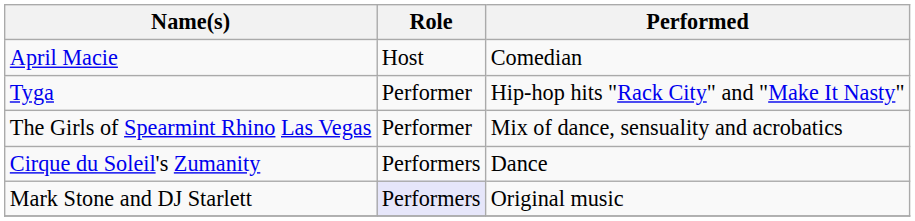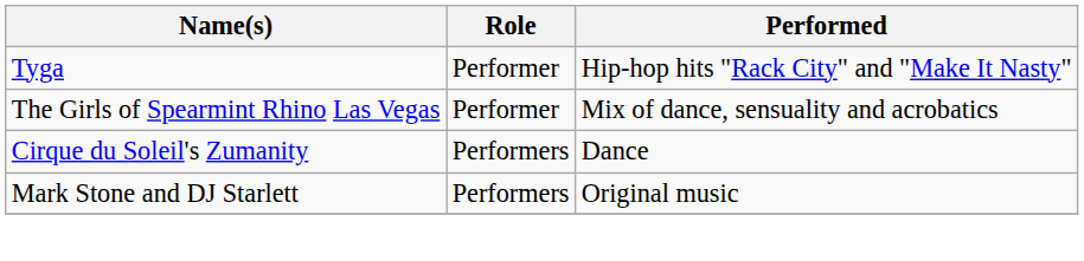 <table class="wikitable">
 <tr>
 <th>Name(s)</th>
 <th>Role</th>
 <th>Performed</th>
-</tr>
-<tr>
-<td><a href='#'>April Macie</a></td>
-<td>Host</td>
-<td>Comedian</td>
 </tr>
 <tr>
 <td><a href='#'>Tyga</a></td>
 <td>Performer</td>
 <td>Hip-hop hits "<a href='#'>Rack City</a>" and "<a href='#'>Make It Nasty</a>"</td>
 </tr>
 <tr>
 <td>The Girls of <a href='#'>Spearmint Rhino</a> <a href='#'>Las Vegas</a></td>
 <td>Performer</td>
 <td>Mix of dance, sensuality and acrobatics</td>
 </tr>
 <tr>
 <td><a href='#'>Cirque du Soleil</a>'s <a href='#'>Zumanity</a></td>
 <td>Performers</td>
 <td>Dance</td>
 </tr>
 <tr>
 <td>Mark Stone and DJ Starlett </td>
-<td style="background: lavender;">Performers</td>
+<td>Performers</td>
 <td>Original music</td>
 </tr>
 <tr>
 </tr>
 </table>
